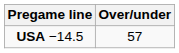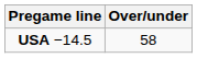 <table class="wikitable">
 <tr align="center">
 <th style=>Pregame line</th>
 <th style=>Over/under</th>
 </tr>
 <tr align="center">
 <td><strong>USA</strong> −14.5</td>
-<td>57</td>
+<td>58</td>
 </tr>
 </table>
